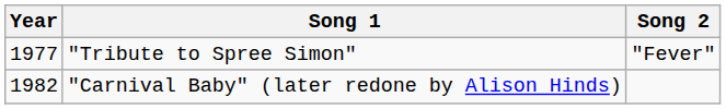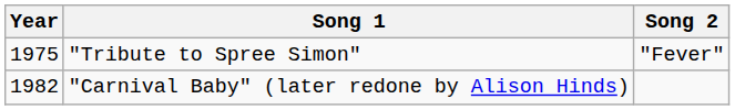 <table class="wikitable">
 <tr class="hintergrundfarbe5">
 <th>Year</th>
 <th>Song 1</th>
 <th>Song 2</th>
 </tr>
 <tr>
-<td>1977</td>
+<td>1975</td>
 <td>"Tribute to Spree Simon"</td>
 <td>"Fever"</td>
 </tr>
 <tr>
 <td>1982</td>
 <td>"Carnival Baby" (later redone by <a href='#'>Alison Hinds</a>)</td>
 </tr>
 </table>
